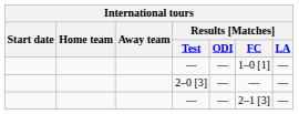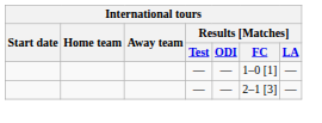 <table class="wikitable">
 <tr>
 <th colspan="7">International tours</th>
 </tr>
 <tr>
 <th rowspan="2">Start date</th>
 <th rowspan="2">Home team</th>
 <th rowspan="2">Away team</th>
 <th colspan="4">Results [Matches]</th>
 </tr>
 <tr>
 <th><a href='#'>Test</a></th>
 <th><a href='#'>ODI</a></th>
 <th><a href='#'>FC</a></th>
 <th><a href='#'>LA</a></th>
 </tr>
 <tr>
 <td><a href='#'></a></td>
 <td></td>
 <td></td>
 <td ; style="text-align:center">—</td>
 <td ; style="text-align:center">—</td>
 <td>1–0 [1]</td>
 <td ; style="text-align:center">—</td>
 </tr>
 <tr>
 <td><a href='#'></a></td>
 <td></td>
 <td></td>
-<td>2–0 [3]</td>
-<td ; style="text-align:center">—</td>
-<td ; style="text-align:center">—</td>
-<td ; style="text-align:center">—</td>
-</tr>
-<tr>
-<td><a href='#'></a></td>
-<td></td>
-<td></td>
 <td ; style="text-align:center">—</td>
 <td ; style="text-align:center">—</td>
 <td>2–1 [3]</td>
 <td ; style="text-align:center">—</td>
 </tr>
 </table>
